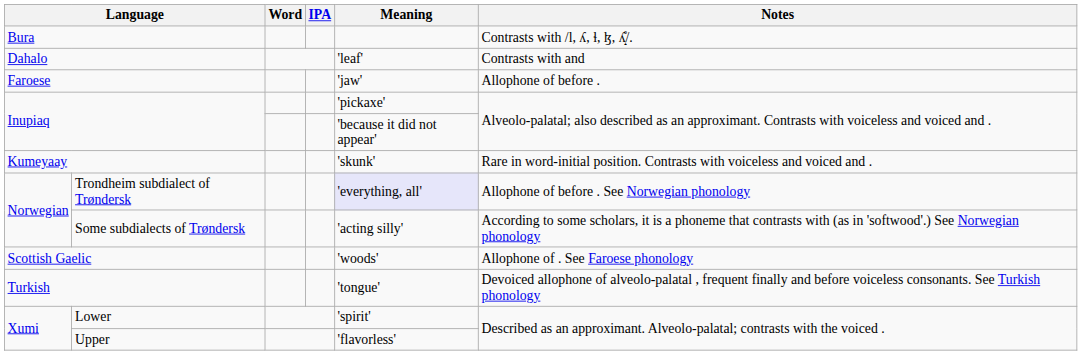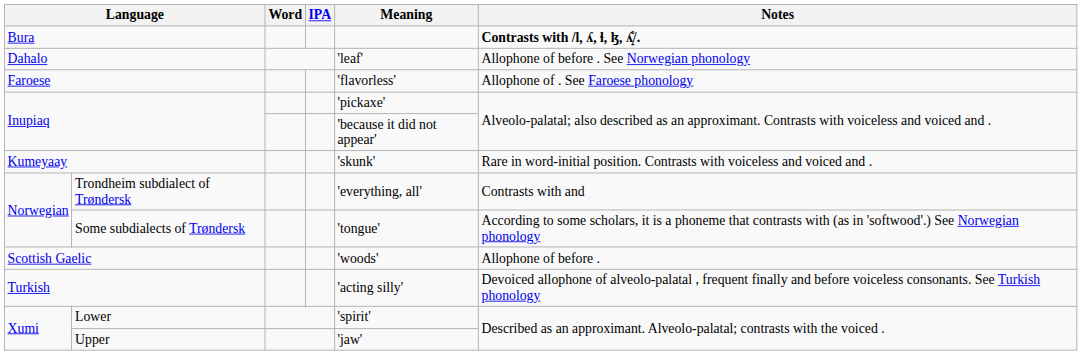 <table class="wikitable">
 <tr>
 <th colspan=2>Language</th>
 <th>Word</th>
 <th><a href='#'>IPA</a></th>
 <th>Meaning</th>
 <th>Notes</th>
 </tr>
 <tr>
 <td colspan=2><a href='#'>Bura</a></td>
 <td></td>
 <td></td>
 <td></td>
-<td>Contrasts with /l, ʎ, ɬ, ɮ, ʎ̝̊/.</td>
+<td><strong>Contrasts with /l, ʎ, ɬ, ɮ, ʎ̝̊/.</strong></td>
 </tr>
 <tr>
 <td colspan=2><a href='#'>Dahalo</a></td>
 <td colspan=2 align=center></td>
 <td>'leaf'</td>
-<td>Contrasts with  and </td>
+<td>Allophone of  before . See <a href='#'>Norwegian phonology</a></td>
 </tr>
 <tr>
 <td colspan=2><a href='#'>Faroese</a></td>
 <td></td>
 <td></td>
-<td>'jaw'</td>
-<td>Allophone of  before .</td>
+<td>'flavorless'</td>
+<td>Allophone of . See <a href='#'>Faroese phonology</a></td>
 </tr>
 <tr>
 <td rowspan=2 colspan=2><a href='#'>Inupiaq</a></td>
 <td></td>
 <td></td>
 <td>'pickaxe'</td>
 <td rowspan=2>Alveolo-palatal; also described as an approximant. Contrasts with voiceless  and voiced  and .</td>
 </tr>
 <tr>
 <td></td>
 <td></td>
 <td>'because it did not appear'</td>
 </tr>
 <tr>
 <td colspan=2><a href='#'>Kumeyaay</a></td>
 <td></td>
 <td></td>
 <td>'skunk'</td>
 <td>Rare in word-initial position. Contrasts with voiceless  and voiced  and .</td>
 </tr>
 <tr>
 <td rowspan=2><a href='#'>Norwegian</a></td>
 <td>Trondheim subdialect of <a href='#'>Trøndersk</a></td>
 <td></td>
 <td></td>
-<td style="background: lavender;">'everything, all'</td>
-<td>Allophone of  before . See <a href='#'>Norwegian phonology</a></td>
+<td>'everything, all'</td>
+<td>Contrasts with  and </td>
 </tr>
 <tr>
 <td>Some subdialects of <a href='#'>Trøndersk</a></td>
 <td></td>
 <td></td>
-<td>'acting silly'</td>
+<td>'tongue'</td>
 <td>According to some scholars, it is a phoneme that contrasts with  (as in  'softwood'.) See <a href='#'>Norwegian phonology</a></td>
 </tr>
 <tr>
 <td colspan=2><a href='#'>Scottish Gaelic</a></td>
 <td></td>
 <td></td>
 <td>'woods'</td>
-<td>Allophone of . See <a href='#'>Faroese phonology</a></td>
+<td>Allophone of  before .</td>
 </tr>
 <tr>
 <td colspan=2><a href='#'>Turkish</a></td>
 <td></td>
 <td></td>
-<td>'tongue'</td>
+<td>'acting silly'</td>
 <td>Devoiced allophone of alveolo-palatal , frequent finally and before voiceless consonants. See <a href='#'>Turkish phonology</a></td>
 </tr>
 <tr>
 <td rowspan=2><a href='#'>Xumi</a></td>
 <td>Lower</td>
 <td colspan=2 align=center></td>
 <td>'spirit'</td>
 <td rowspan=2>Described as an approximant. Alveolo-palatal; contrasts with the voiced .</td>
 </tr>
 <tr>
 <td>Upper</td>
 <td colspan=2 align=center></td>
-<td>'flavorless'</td>
+<td>'jaw'</td>
 </tr>
 </table>
